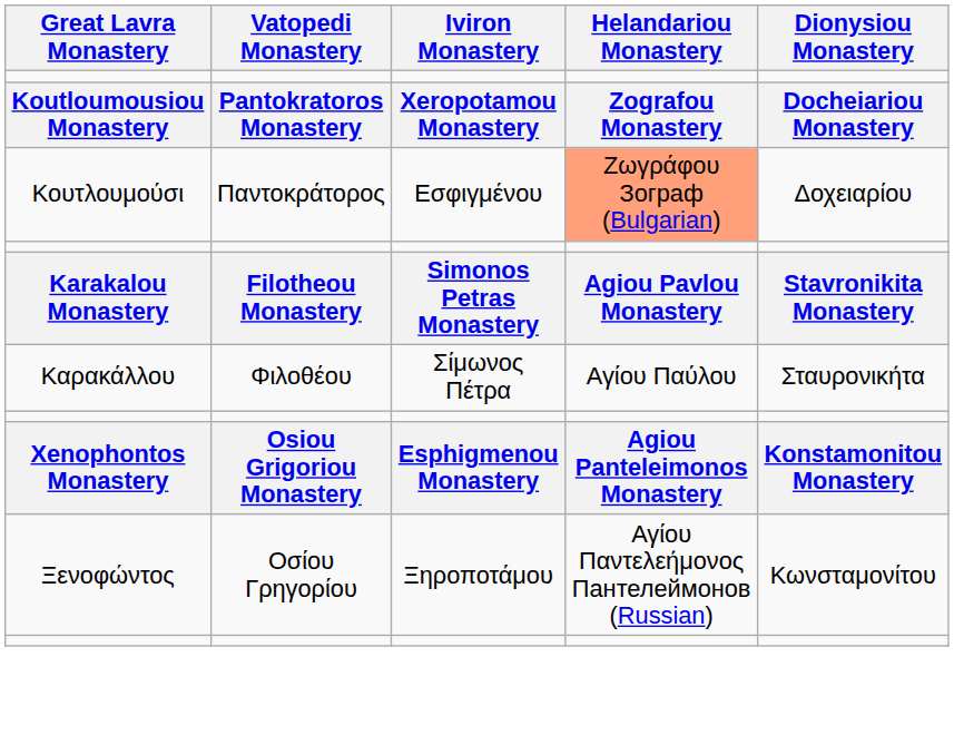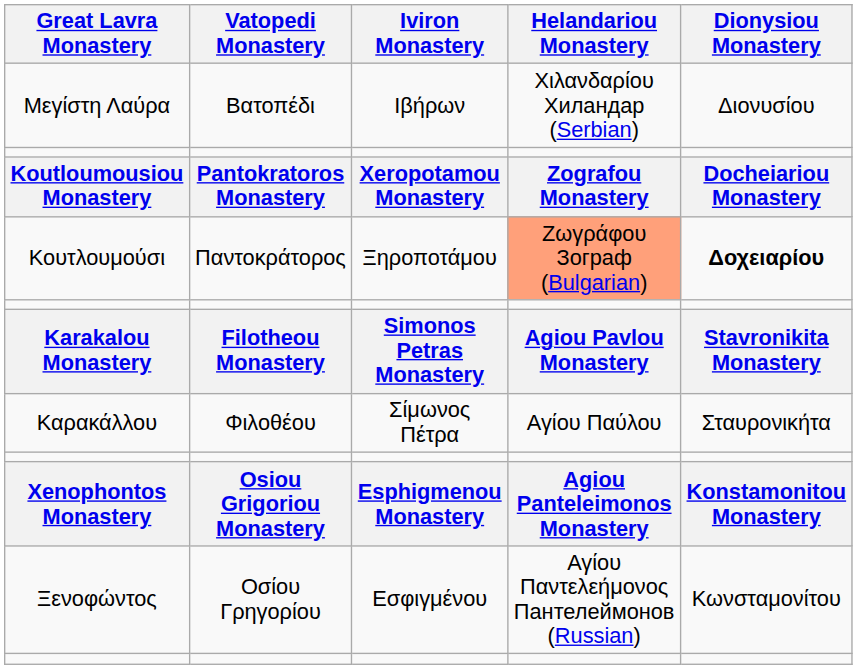 <table class="wikitable" style="margin:1em auto; text-align:center">
 <tr>
 <th><a href='#'>Great Lavra Monastery</a></th>
 <th><a href='#'>Vatopedi Monastery</a></th>
 <th><a href='#'>Iviron Monastery</a></th>
 <th><a href='#'>Helandariou Monastery</a></th>
 <th><a href='#'>Dionysiou Monastery</a></th>
+</tr>
+<tr>
+<td>Μεγίστη Λαύρα</td>
+<td>Βατοπέδι</td>
+<td>Ιβήρων</td>
+<td>Χιλανδαρίου<br>Хиландар (<a href='#'>Serbian</a>)</td>
+<td>Διονυσίου</td>
 </tr>
 <tr>
 <td></td>
 <td></td>
 <td></td>
 <td></td>
 <td></td>
 </tr>
 <tr>
 <th><a href='#'>Koutloumousiou Monastery</a></th>
 <th><a href='#'>Pantokratoros Monastery</a></th>
 <th><a href='#'>Xeropotamou Monastery</a></th>
 <th><a href='#'>Zografou Monastery</a></th>
 <th><a href='#'>Docheiariou Monastery</a></th>
 </tr>
 <tr>
 <td>Κουτλουμούσι</td>
 <td>Παντοκράτορος</td>
-<td>Εσφιγμένου</td>
+<td>Ξηροποτάμου</td>
 <td style="background: lightsalmon;">Ζωγράφου<br>Зограф (<a href='#'>Bulgarian</a>)</td>
-<td>Δοχειαρίου</td>
+<td><strong>Δοχειαρίου</strong></td>
 </tr>
 <tr>
 <td></td>
 <td></td>
 <td></td>
 <td></td>
 <td></td>
 </tr>
 <tr>
 <th><a href='#'>Karakalou Monastery</a></th>
 <th><a href='#'>Filotheou Monastery</a></th>
 <th><a href='#'>Simonos Petras Monastery</a></th>
 <th><a href='#'>Agiou Pavlou Monastery</a></th>
 <th><a href='#'>Stavronikita Monastery</a></th>
 </tr>
 <tr>
 <td>Καρακάλλου</td>
 <td>Φιλοθέου</td>
 <td>Σίμωνος Πέτρα</td>
 <td>Αγίου Παύλου<br></td>
 <td>Σταυρονικήτα</td>
 </tr>
 <tr>
 <td></td>
 <td></td>
 <td></td>
 <td></td>
 <td></td>
 </tr>
 <tr>
 <th><a href='#'>Xenophontos Monastery</a></th>
 <th><a href='#'>Osiou Grigoriou Monastery</a></th>
 <th><a href='#'>Esphigmenou Monastery</a></th>
 <th><a href='#'>Agiou Panteleimonos Monastery</a></th>
 <th><a href='#'>Konstamonitou Monastery</a></th>
 </tr>
 <tr>
 <td>Ξενοφώντος</td>
 <td>Οσίου Γρηγορίου</td>
-<td>Ξηροποτάμου</td>
+<td>Εσφιγμένου</td>
 <td>Αγίου Παντελεήμονος<br>Пантелеймонов (<a href='#'>Russian</a>)</td>
 <td>Κωνσταμονίτου</td>
 </tr>
 <tr>
 <td></td>
 <td></td>
 <td></td>
 <td></td>
 <td></td>
 </tr>
 </table>
